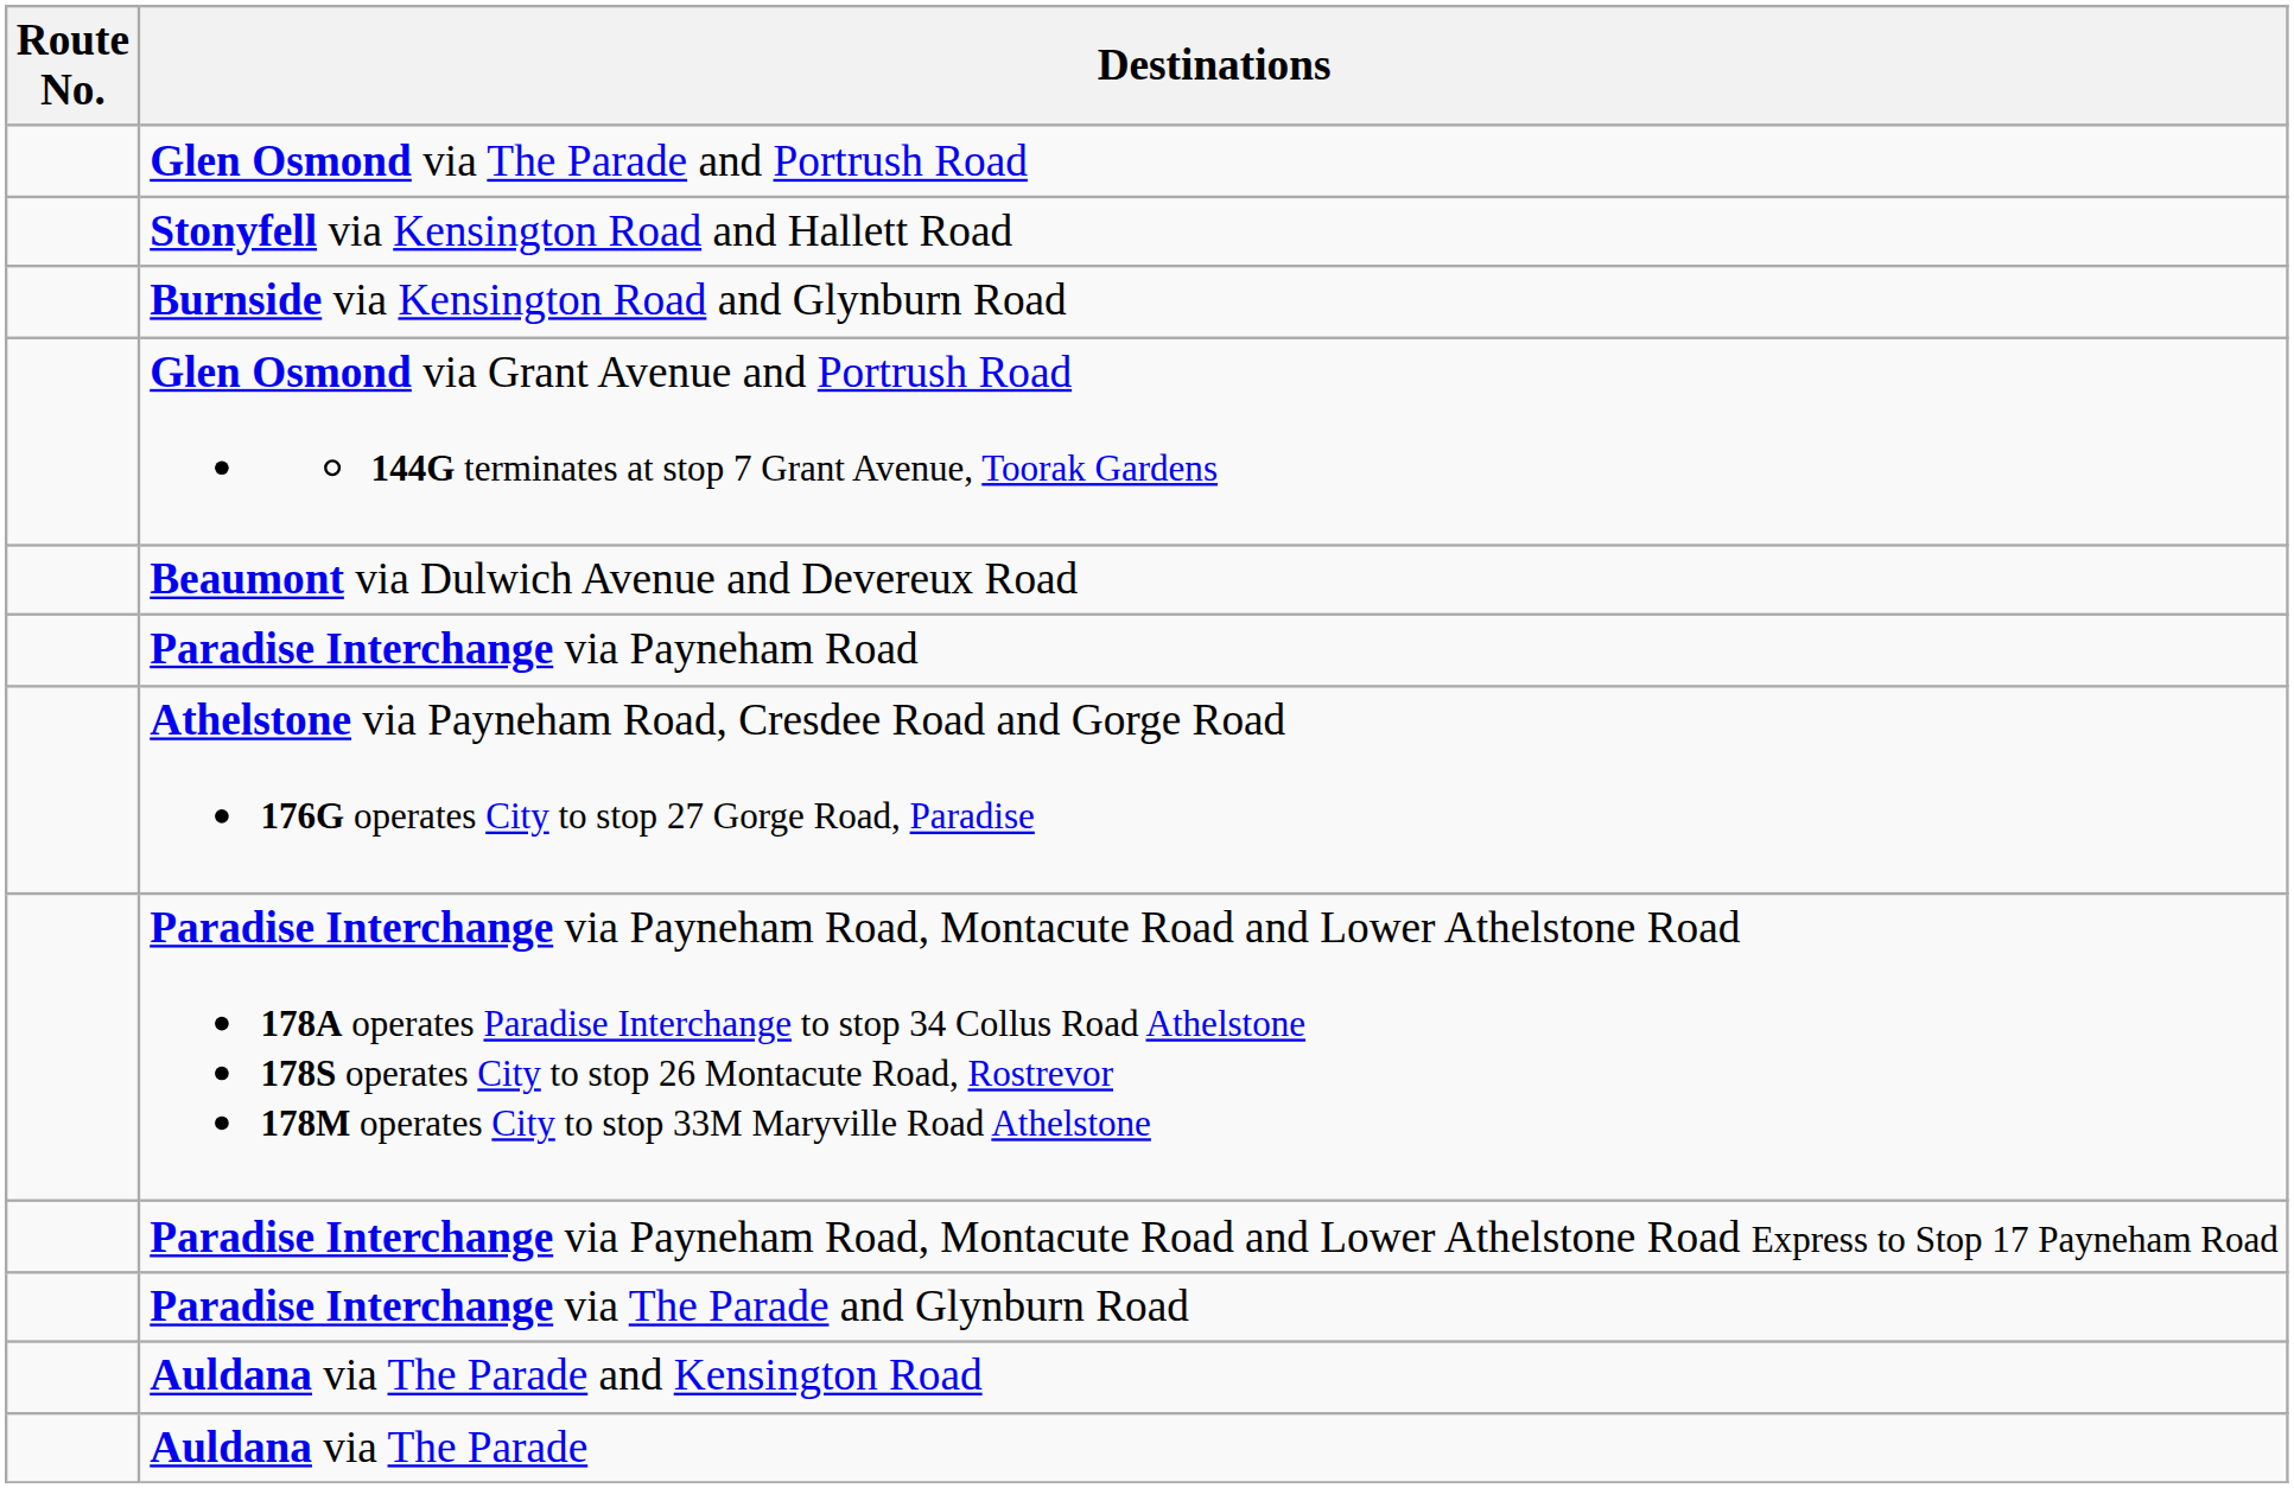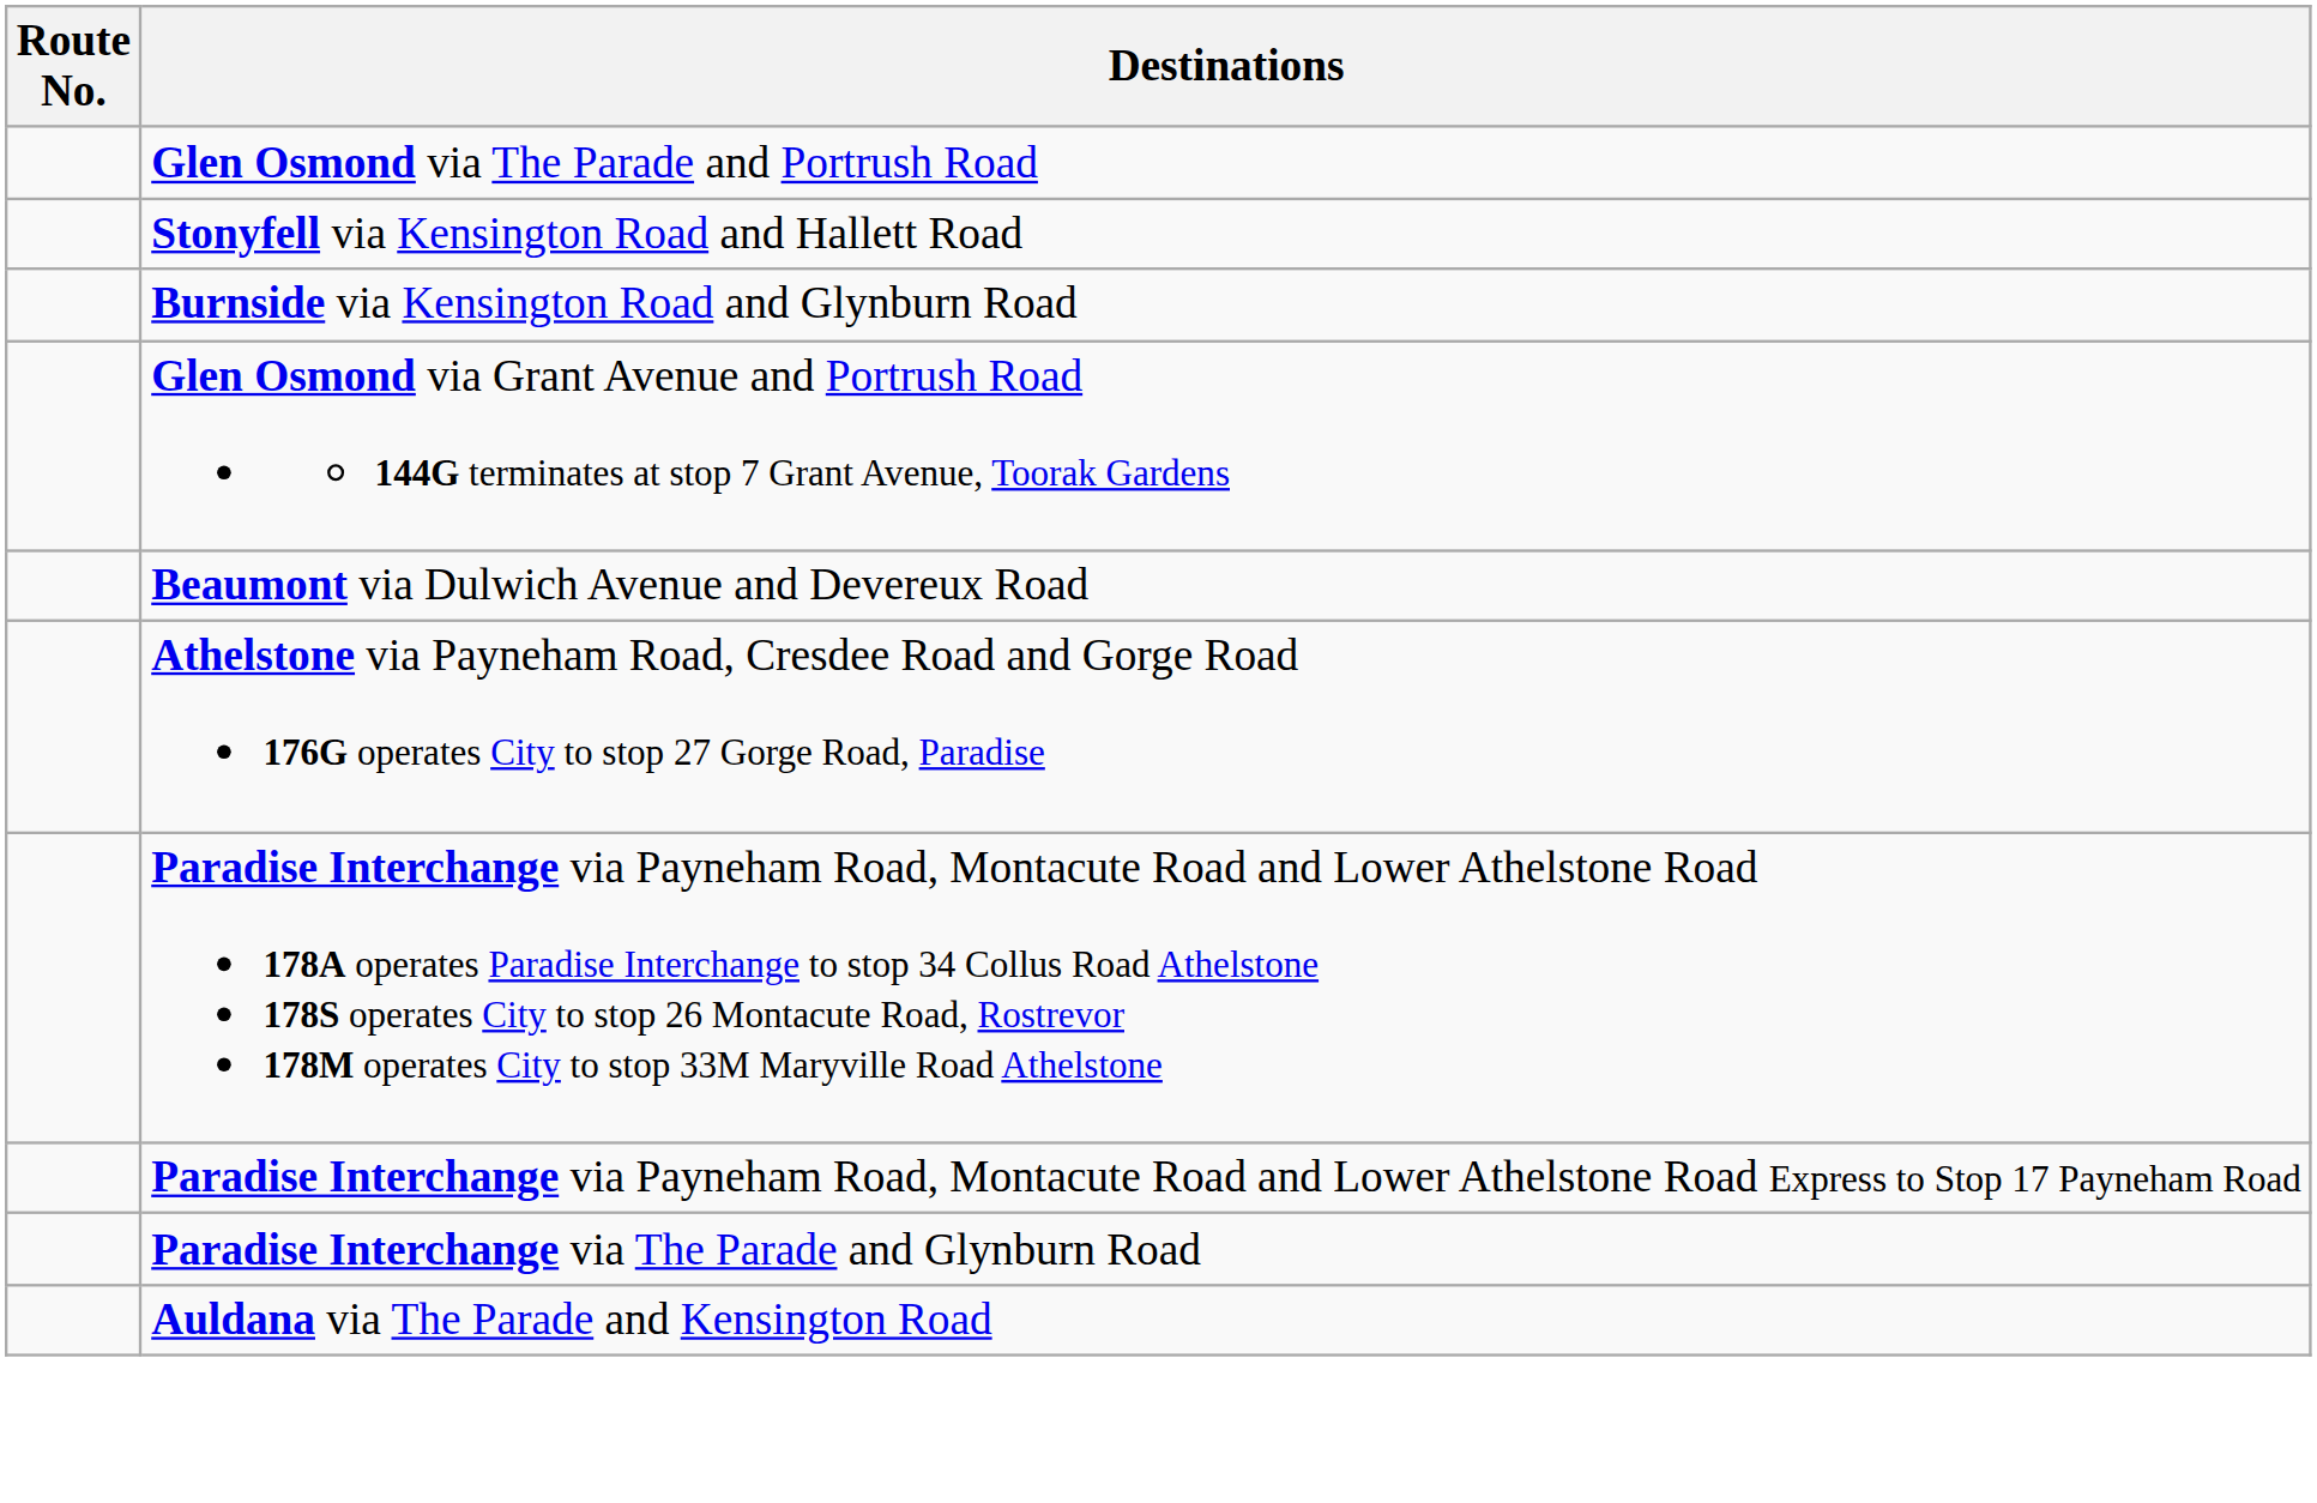 <table class="wikitable">
 <tr>
 <th>Route<br>No.</th>
 <th>Destinations</th>
 </tr>
 <tr>
 <td></td>
 <td><strong><a href='#'>Glen Osmond</a></strong> via <a href='#'>The Parade</a> and <a href='#'>Portrush Road</a></td>
 </tr>
 <tr>
 <td></td>
 <td><strong><a href='#'>Stonyfell</a></strong> via <a href='#'>Kensington Road</a> and Hallett Road</td>
 </tr>
 <tr>
 <td></td>
 <td><strong><a href='#'>Burnside</a></strong> via <a href='#'>Kensington Road</a> and Glynburn Road</td>
 </tr>
 <tr>
 <td></td>
 <td><strong><a href='#'>Glen Osmond</a></strong> via Grant Avenue and <a href='#'>Portrush Road</a><br><ul><li><ul><li><small> <strong>144G</strong> terminates at stop 7 Grant Avenue, <a href='#'>Toorak Gardens</a> </small></li></ul></li></ul></td>
 </tr>
 <tr>
 <td></td>
 <td><strong><a href='#'>Beaumont</a></strong> via Dulwich Avenue and Devereux Road</td>
 </tr>
 <tr>
 <td></td>
-<td><strong><a href='#'>Paradise Interchange</a></strong> via Payneham Road</td>
-</tr>
-<tr>
-<td></td>
 <td><strong><a href='#'>Athelstone</a></strong> via Payneham Road, Cresdee Road and Gorge Road<br><ul><li><small> <strong>176G</strong> operates <a href='#'>City</a> to stop 27 Gorge Road, <a href='#'>Paradise</a> </small></li></ul></td>
 </tr>
 <tr>
 <td></td>
 <td><strong><a href='#'>Paradise Interchange</a></strong> via Payneham Road, Montacute Road and Lower Athelstone Road<br><ul><li><small> <strong>178A</strong> operates <a href='#'>Paradise Interchange</a> to stop 34 Collus Road <a href='#'>Athelstone</a> </small></li><li><small> <strong>178S</strong> operates <a href='#'>City</a> to stop 26 Montacute Road, <a href='#'>Rostrevor</a> </small></li><li><small> <strong>178M</strong> operates <a href='#'>City</a> to stop 33M Maryville Road <a href='#'>Athelstone</a> </small></li></ul></td>
 </tr>
 <tr>
 <td></td>
 <td><strong><a href='#'>Paradise Interchange</a></strong> via Payneham Road, Montacute Road and Lower Athelstone Road <small> Express to Stop 17 Payneham Road </small></td>
 </tr>
 <tr>
 <td></td>
 <td><strong><a href='#'>Paradise Interchange</a></strong> via <a href='#'>The Parade</a> and Glynburn Road</td>
 </tr>
 <tr>
 <td></td>
 <td><strong><a href='#'>Auldana</a></strong> via <a href='#'>The Parade</a> and <a href='#'>Kensington Road</a></td>
 </tr>
-<tr>
-<td></td>
-<td><strong><a href='#'>Auldana</a></strong> via <a href='#'>The Parade</a></td>
-</tr>
 </table>
